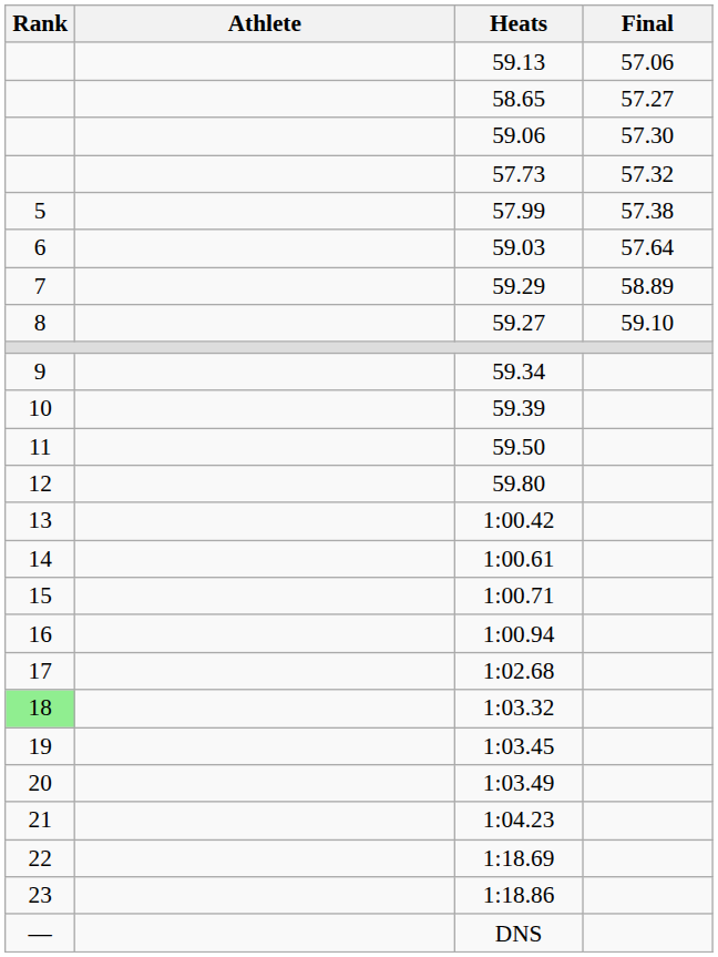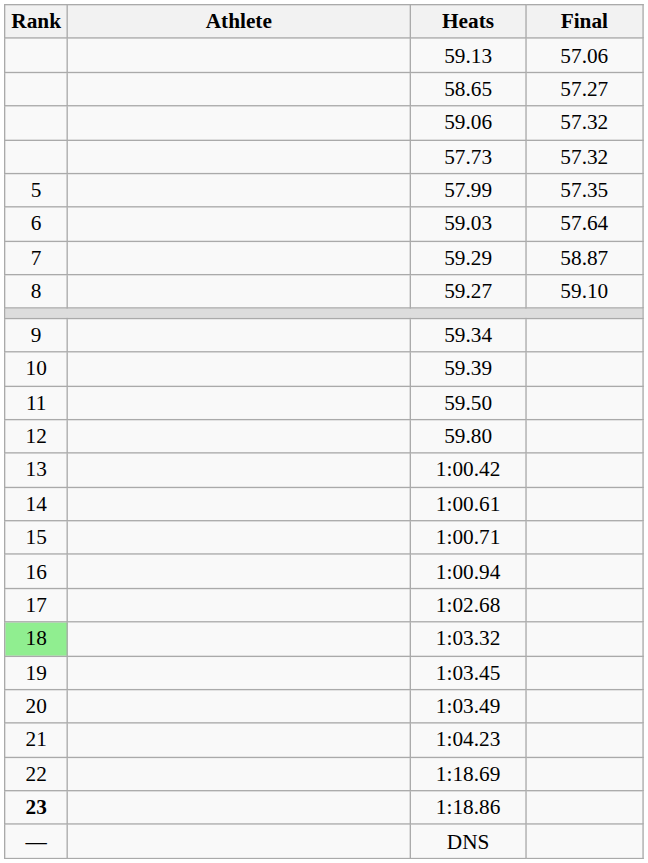 <table class=wikitable style="text-align:center">
 <tr>
 <th width=40>Rank</th>
 <th width=250>Athlete</th>
 <th width=80>Heats</th>
 <th width=80>Final</th>
 </tr>
 <tr>
 <td></td>
 <td align=left></td>
 <td>59.13</td>
 <td>57.06</td>
 </tr>
 <tr>
 <td></td>
 <td align=left></td>
 <td>58.65</td>
 <td>57.27</td>
 </tr>
 <tr>
 <td></td>
 <td align=left></td>
 <td>59.06</td>
-<td>57.30</td>
+<td>57.32</td>
 </tr>
 <tr>
 <td></td>
 <td align=left></td>
 <td>57.73</td>
 <td>57.32</td>
 </tr>
 <tr>
 <td>5</td>
 <td align=left></td>
 <td>57.99</td>
-<td>57.38</td>
+<td>57.35</td>
 </tr>
 <tr>
 <td>6</td>
 <td align=left></td>
 <td>59.03</td>
 <td>57.64</td>
 </tr>
 <tr>
 <td>7</td>
 <td align=left></td>
 <td>59.29</td>
-<td>58.89</td>
+<td>58.87</td>
 </tr>
 <tr>
 <td>8</td>
 <td align=left></td>
 <td>59.27</td>
 <td>59.10</td>
 </tr>
 <tr bgcolor=#DDDDDD>
 <td colspan=4></td>
 </tr>
 <tr>
 <td>9</td>
 <td align=left></td>
 <td>59.34</td>
 <td></td>
 </tr>
 <tr>
 <td>10</td>
 <td align=left></td>
 <td>59.39</td>
 <td></td>
 </tr>
 <tr>
 <td>11</td>
 <td align=left></td>
 <td>59.50</td>
 <td></td>
 </tr>
 <tr>
 <td>12</td>
 <td align=left></td>
 <td>59.80</td>
 <td></td>
 </tr>
 <tr>
 <td>13</td>
 <td align=left></td>
 <td>1:00.42</td>
 <td></td>
 </tr>
 <tr>
 <td>14</td>
 <td align=left></td>
 <td>1:00.61</td>
 <td></td>
 </tr>
 <tr>
 <td>15</td>
 <td align=left></td>
 <td>1:00.71</td>
 <td></td>
 </tr>
 <tr>
 <td>16</td>
 <td align=left></td>
 <td>1:00.94</td>
 <td></td>
 </tr>
 <tr>
 <td>17</td>
 <td align=left></td>
 <td>1:02.68</td>
 <td></td>
 </tr>
 <tr>
 <td style="background: lightgreen;">18</td>
 <td align=left></td>
 <td>1:03.32</td>
 <td></td>
 </tr>
 <tr>
 <td>19</td>
 <td align=left></td>
 <td>1:03.45</td>
 <td></td>
 </tr>
 <tr>
 <td>20</td>
 <td align=left></td>
 <td>1:03.49</td>
 <td></td>
 </tr>
 <tr>
 <td>21</td>
 <td align=left></td>
 <td>1:04.23</td>
 <td></td>
 </tr>
 <tr>
 <td>22</td>
 <td align=left></td>
 <td>1:18.69</td>
 <td></td>
 </tr>
 <tr>
-<td>23</td>
+<td><strong>23</strong></td>
 <td align=left></td>
 <td>1:18.86</td>
 <td></td>
 </tr>
 <tr>
 <td>—</td>
 <td align=left></td>
 <td>DNS</td>
 <td></td>
 </tr>
 </table>
